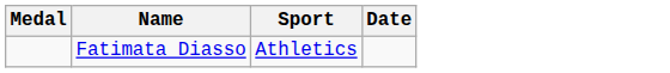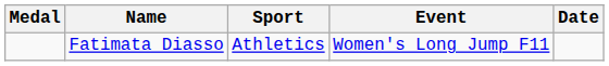 <table class="wikitable sortable" style="font-size: 95%">
 <tr>
 <th>Medal</th>
 <th>Name</th>
 <th>Sport</th>
+<th>Event</th>
 <th>Date</th>
 </tr>
 <tr>
 <td></td>
 <td><a href='#'>Fatimata Diasso</a></td>
 <td><a href='#'>Athletics</a></td>
+<td><a href='#'>Women's Long Jump F11</a></td>
 <td></td>
 </tr>
 </table>
